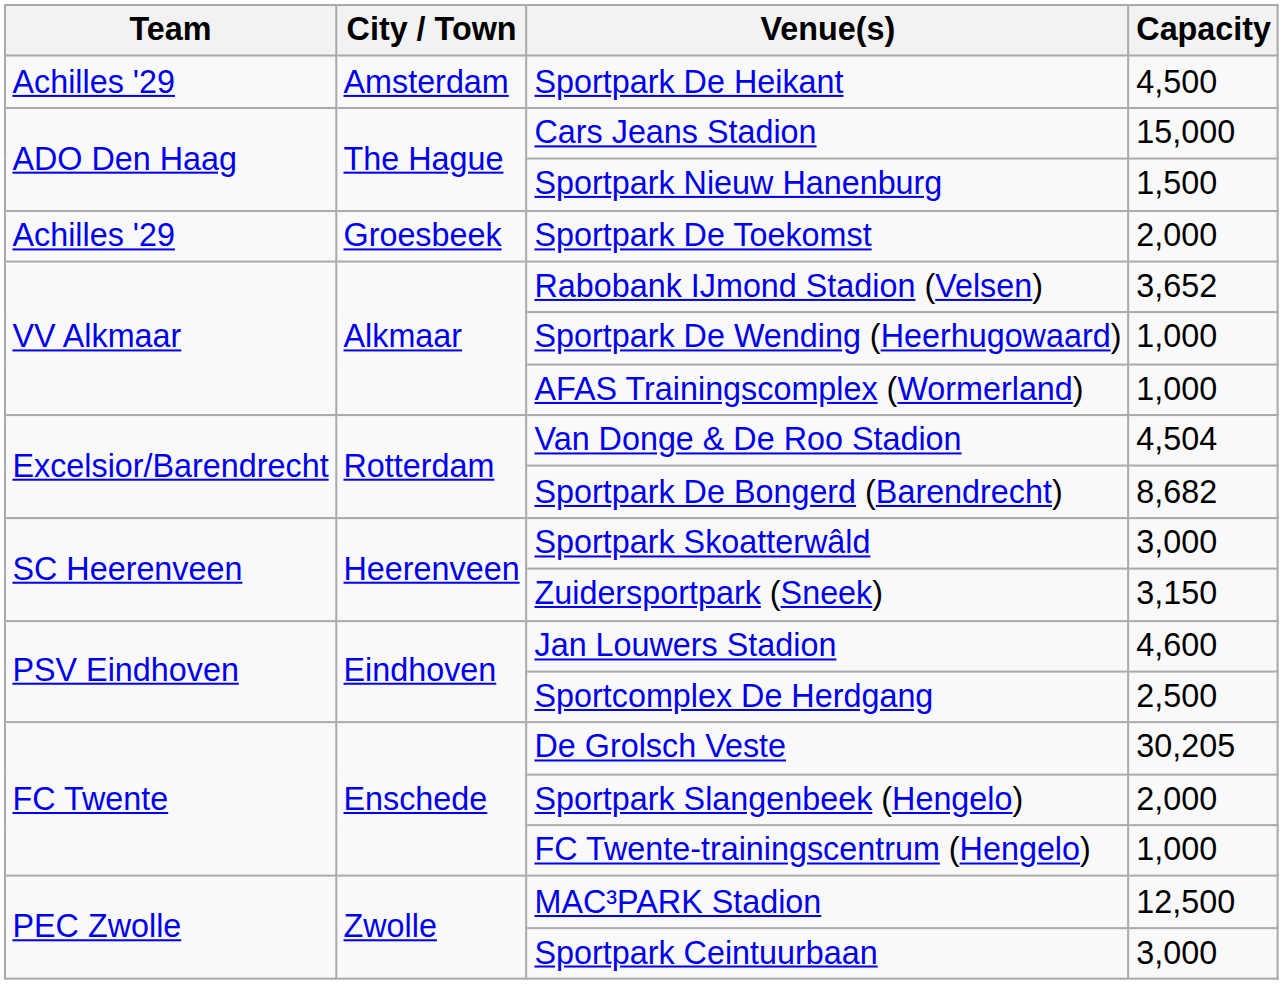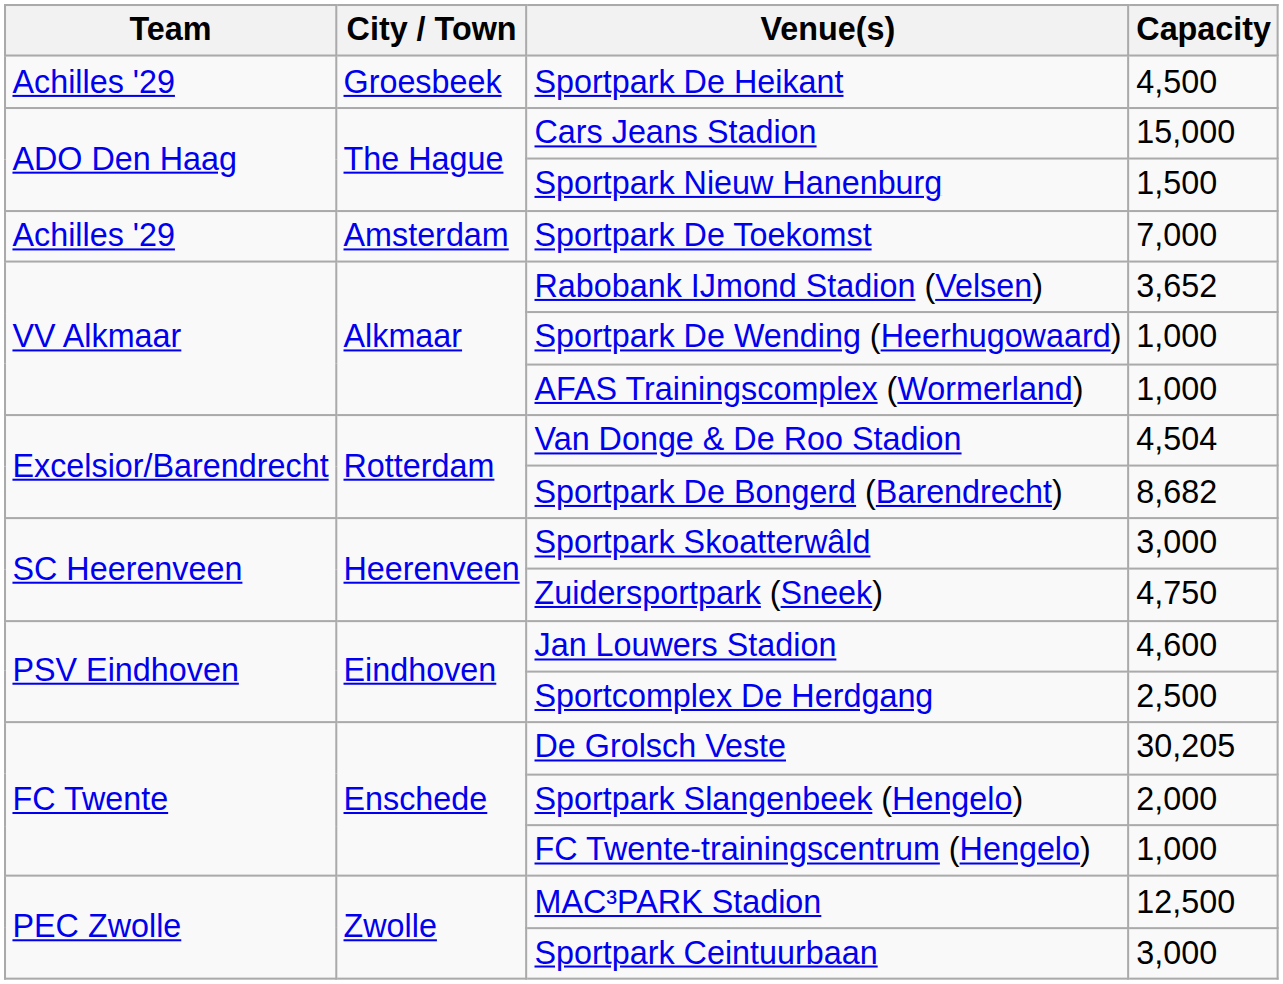 <table class="wikitable sortable">
 <tr>
 <th>Team</th>
 <th>City / Town</th>
 <th>Venue(s)</th>
 <th>Capacity</th>
 </tr>
 <tr>
 <td><a href='#'>Achilles '29</a></td>
-<td><a href='#'>Amsterdam</a></td>
+<td><a href='#'>Groesbeek</a></td>
 <td><a href='#'>Sportpark De Heikant</a></td>
 <td>4,500</td>
 </tr>
 <tr>
 <td rowspan=2><a href='#'>ADO Den Haag</a></td>
 <td rowspan=2><a href='#'>The Hague</a></td>
 <td><a href='#'>Cars Jeans Stadion</a></td>
 <td>15,000</td>
 </tr>
 <tr>
 <td><a href='#'>Sportpark Nieuw Hanenburg</a></td>
 <td>1,500</td>
 </tr>
 <tr>
 <td><a href='#'>Achilles '29</a></td>
-<td><a href='#'>Groesbeek</a></td>
+<td><a href='#'>Amsterdam</a></td>
 <td><a href='#'>Sportpark De Toekomst</a></td>
-<td>2,000</td>
+<td>7,000</td>
 </tr>
 <tr>
 <td rowspan=3><a href='#'>VV Alkmaar</a></td>
 <td rowspan=3><a href='#'>Alkmaar</a></td>
 <td><a href='#'>Rabobank IJmond Stadion</a> (<a href='#'>Velsen</a>)</td>
 <td>3,652</td>
 </tr>
 <tr>
 <td><a href='#'>Sportpark De Wending</a> (<a href='#'>Heerhugowaard</a>)</td>
 <td>1,000</td>
 </tr>
 <tr>
 <td><a href='#'>AFAS Trainingscomplex</a> (<a href='#'>Wormerland</a>)</td>
 <td>1,000</td>
 </tr>
 <tr>
 <td rowspan=2><a href='#'>Excelsior/Barendrecht</a></td>
 <td rowspan=2><a href='#'>Rotterdam</a></td>
 <td><a href='#'>Van Donge & De Roo Stadion</a></td>
 <td>4,504</td>
 </tr>
 <tr>
 <td><a href='#'>Sportpark De Bongerd</a> (<a href='#'>Barendrecht</a>)</td>
 <td>8,682</td>
 </tr>
 <tr>
 <td rowspan=2><a href='#'>SC Heerenveen</a></td>
 <td rowspan=2><a href='#'>Heerenveen</a></td>
 <td><a href='#'>Sportpark Skoatterwâld</a></td>
 <td>3,000</td>
 </tr>
 <tr>
 <td><a href='#'>Zuidersportpark</a> (<a href='#'>Sneek</a>)</td>
-<td>3,150</td>
+<td>4,750</td>
 </tr>
 <tr>
 <td rowspan=2><a href='#'>PSV Eindhoven</a></td>
 <td rowspan=2><a href='#'>Eindhoven</a></td>
 <td><a href='#'>Jan Louwers Stadion</a></td>
 <td>4,600</td>
 </tr>
 <tr>
 <td><a href='#'>Sportcomplex De Herdgang</a></td>
 <td>2,500</td>
 </tr>
 <tr>
 <td rowspan=3><a href='#'>FC Twente</a></td>
 <td rowspan=3><a href='#'>Enschede</a></td>
 <td><a href='#'>De Grolsch Veste</a></td>
 <td>30,205</td>
 </tr>
 <tr>
 <td><a href='#'>Sportpark Slangenbeek</a> (<a href='#'>Hengelo</a>)</td>
 <td>2,000</td>
 </tr>
 <tr>
 <td><a href='#'>FC Twente-trainingscentrum</a> (<a href='#'>Hengelo</a>)</td>
 <td>1,000</td>
 </tr>
 <tr>
 <td rowspan=2><a href='#'>PEC Zwolle</a></td>
 <td rowspan=2><a href='#'>Zwolle</a></td>
 <td><a href='#'>MAC³PARK Stadion</a></td>
 <td>12,500</td>
 </tr>
 <tr>
 <td><a href='#'>Sportpark Ceintuurbaan</a></td>
 <td>3,000</td>
 </tr>
 </table>
